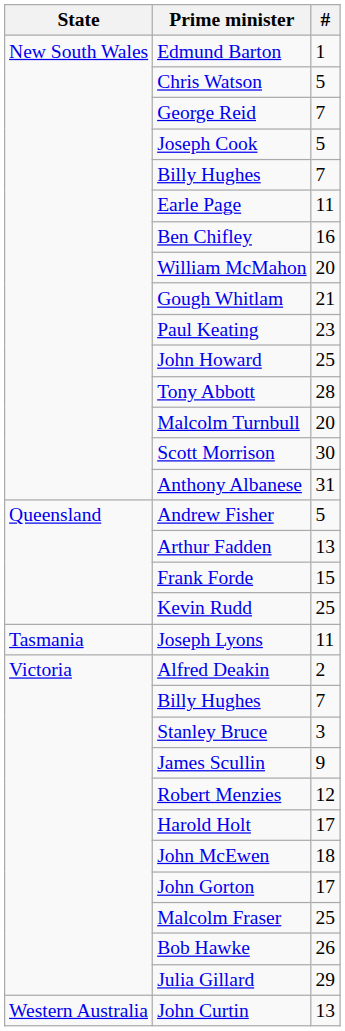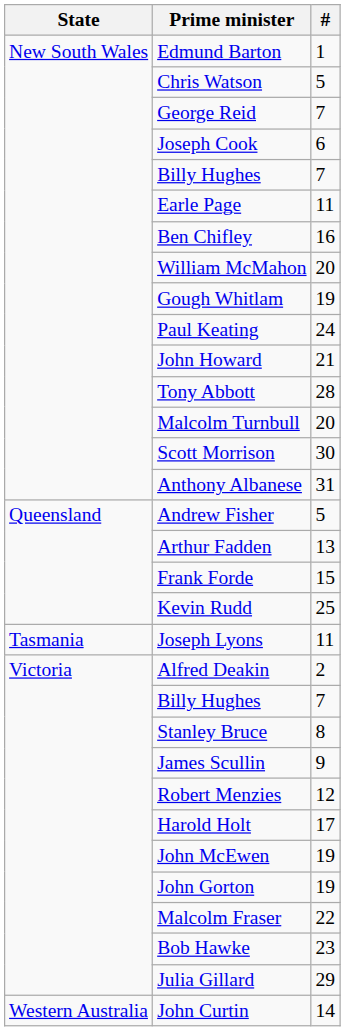 <table class="wikitable">
 <tr>
 <th>State</th>
 <th>Prime minister</th>
 <th>#</th>
 </tr>
 <tr>
 <td rowspan="15" valign="top"><a href='#'>New South Wales</a></td>
 <td><a href='#'>Edmund Barton</a></td>
 <td>1</td>
 </tr>
 <tr>
 <td><a href='#'>Chris Watson</a></td>
 <td>5</td>
 </tr>
 <tr>
 <td><a href='#'>George Reid</a></td>
 <td>7</td>
 </tr>
 <tr>
 <td><a href='#'>Joseph Cook</a></td>
-<td>5</td>
+<td>6</td>
 </tr>
 <tr>
 <td><a href='#'>Billy Hughes</a></td>
 <td>7</td>
 </tr>
 <tr>
 <td><a href='#'>Earle Page</a></td>
 <td>11</td>
 </tr>
 <tr>
 <td><a href='#'>Ben Chifley</a></td>
 <td>16</td>
 </tr>
 <tr>
 <td><a href='#'>William McMahon</a></td>
 <td>20</td>
 </tr>
 <tr>
 <td><a href='#'>Gough Whitlam</a></td>
-<td>21</td>
+<td>19</td>
 </tr>
 <tr>
 <td><a href='#'>Paul Keating</a></td>
-<td>23</td>
+<td>24</td>
 </tr>
 <tr>
 <td><a href='#'>John Howard</a></td>
-<td>25</td>
+<td>21</td>
 </tr>
 <tr>
 <td><a href='#'>Tony Abbott</a></td>
 <td>28</td>
 </tr>
 <tr>
 <td><a href='#'>Malcolm Turnbull</a></td>
 <td>20</td>
 </tr>
 <tr>
 <td><a href='#'>Scott Morrison</a></td>
 <td>30</td>
 </tr>
 <tr>
 <td><a href='#'>Anthony Albanese</a></td>
 <td>31</td>
 </tr>
 <tr>
 <td rowspan="4" valign="top"><a href='#'>Queensland</a></td>
 <td><a href='#'>Andrew Fisher</a></td>
 <td>5</td>
 </tr>
 <tr>
 <td><a href='#'>Arthur Fadden</a></td>
 <td>13</td>
 </tr>
 <tr>
 <td><a href='#'>Frank Forde</a></td>
 <td>15</td>
 </tr>
 <tr>
 <td><a href='#'>Kevin Rudd</a></td>
 <td>25</td>
 </tr>
 <tr>
 <td rowspan="1" valign="top"><a href='#'>Tasmania</a></td>
 <td><a href='#'>Joseph Lyons</a></td>
 <td>11</td>
 </tr>
 <tr>
 <td rowspan="11" valign="top"><a href='#'>Victoria</a></td>
 <td><a href='#'>Alfred Deakin</a></td>
 <td>2</td>
 </tr>
 <tr>
 <td><a href='#'>Billy Hughes</a></td>
 <td>7</td>
 </tr>
 <tr>
 <td><a href='#'>Stanley Bruce</a></td>
-<td>3</td>
+<td>8</td>
 </tr>
 <tr>
 <td><a href='#'>James Scullin</a></td>
 <td>9</td>
 </tr>
 <tr>
 <td><a href='#'>Robert Menzies</a></td>
 <td>12</td>
 </tr>
 <tr>
 <td><a href='#'>Harold Holt</a></td>
 <td>17</td>
 </tr>
 <tr>
 <td><a href='#'>John McEwen</a></td>
-<td>18</td>
+<td>19</td>
 </tr>
 <tr>
 <td><a href='#'>John Gorton</a></td>
-<td>17</td>
+<td>19</td>
 </tr>
 <tr>
 <td><a href='#'>Malcolm Fraser</a></td>
-<td>25</td>
+<td>22</td>
 </tr>
 <tr>
 <td><a href='#'>Bob Hawke</a></td>
-<td>26</td>
+<td>23</td>
 </tr>
 <tr>
 <td><a href='#'>Julia Gillard</a></td>
 <td>29</td>
 </tr>
 <tr>
 <td rowspan="1" valign="top"><a href='#'>Western Australia</a></td>
 <td><a href='#'>John Curtin</a></td>
-<td>13</td>
+<td>14</td>
 </tr>
 </table>
